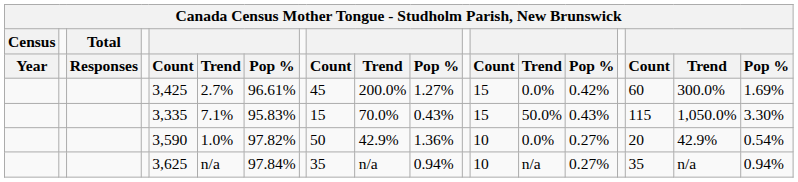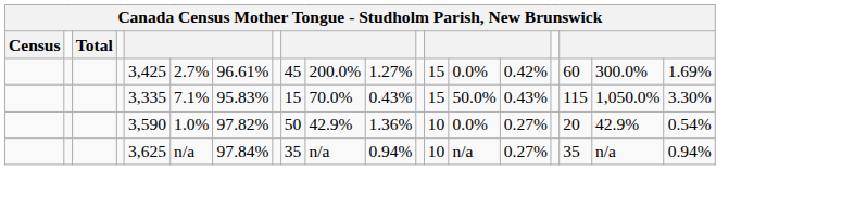 <table class="wikitable">
 <tr>
 <th colspan="19">Canada Census Mother Tongue - Studholm Parish, New Brunswick</th>
 </tr>
 <tr>
 <th>Census</th>
 <td></td>
 <th>Total</th>
 <td colspan="1"></td>
 <th colspan="3"></th>
 <td colspan="1"></td>
 <th colspan="3"></th>
 <td colspan="1"></td>
 <th colspan="3"></th>
 <td colspan="1"></td>
 <th colspan="3"></th>
-</tr>
-<tr>
-<th>Year</th>
-<td></td>
-<th>Responses</th>
-<td></td>
-<th>Count</th>
-<th>Trend</th>
-<th>Pop %</th>
-<td></td>
-<th>Count</th>
-<th>Trend</th>
-<th>Pop %</th>
-<td></td>
-<th>Count</th>
-<th>Trend</th>
-<th>Pop %</th>
-<td></td>
-<th>Count</th>
-<th>Trend</th>
-<th>Pop %</th>
 </tr>
 <tr>
 <td></td>
 <td></td>
 <td></td>
 <td></td>
 <td>3,425</td>
 <td> 2.7%</td>
 <td>96.61%</td>
 <td></td>
 <td>45</td>
 <td> 200.0%</td>
 <td>1.27%</td>
 <td></td>
 <td>15</td>
 <td> 0.0%</td>
 <td>0.42%</td>
 <td></td>
 <td>60</td>
 <td> 300.0%</td>
 <td>1.69%</td>
 </tr>
 <tr>
 <td></td>
 <td></td>
 <td></td>
 <td></td>
 <td>3,335</td>
 <td> 7.1%</td>
 <td>95.83%</td>
 <td></td>
 <td>15</td>
 <td> 70.0%</td>
 <td>0.43%</td>
 <td></td>
 <td>15</td>
 <td> 50.0%</td>
 <td>0.43%</td>
 <td></td>
 <td>115</td>
 <td> 1,050.0%</td>
 <td>3.30%</td>
 </tr>
 <tr>
 <td></td>
 <td></td>
 <td></td>
 <td></td>
 <td>3,590</td>
 <td> 1.0%</td>
 <td>97.82%</td>
 <td></td>
 <td>50</td>
 <td> 42.9%</td>
 <td>1.36%</td>
 <td></td>
 <td>10</td>
 <td> 0.0%</td>
 <td>0.27%</td>
 <td></td>
 <td>20</td>
 <td> 42.9%</td>
 <td>0.54%</td>
 </tr>
 <tr>
 <td></td>
 <td></td>
 <td></td>
 <td></td>
 <td>3,625</td>
 <td>n/a</td>
 <td>97.84%</td>
 <td></td>
 <td>35</td>
 <td>n/a</td>
 <td>0.94%</td>
 <td></td>
 <td>10</td>
 <td>n/a</td>
 <td>0.27%</td>
 <td></td>
 <td>35</td>
 <td>n/a</td>
 <td>0.94%</td>
 </tr>
 </table>
